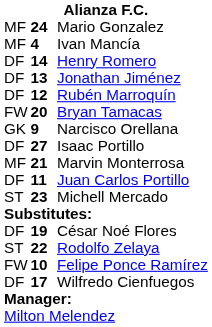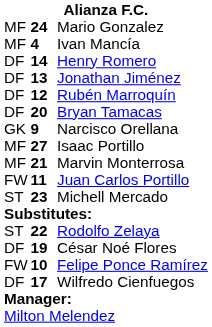 <table style="font-size: 90%" cellspacing="0" cellpadding="0">
 <tr>
 <td colspan="5" style="padding-top: 0.6em; text-align:center"><strong>Alianza F.C.</strong></td>
 </tr>
 <tr>
 <th width="25"></th>
 <th width="25"></th>
 </tr>
 <tr>
 <td>MF</td>
 <td><strong>24</strong></td>
 <td> Mario Gonzalez</td>
 </tr>
 <tr>
 <td>MF</td>
 <td><strong>4</strong></td>
 <td> Ivan Mancía</td>
 </tr>
 <tr>
 <td>DF</td>
 <td><strong>14</strong></td>
 <td> <a href='#'>Henry Romero</a></td>
 </tr>
 <tr>
 <td>DF</td>
 <td><strong>13</strong></td>
 <td> <a href='#'>Jonathan Jiménez</a></td>
 <td></td>
 </tr>
 <tr>
 <td>DF</td>
 <td><strong>12</strong></td>
 <td> <a href='#'>Rubén Marroquín</a></td>
 </tr>
 <tr>
-<td>FW</td>
+<td>DF</td>
 <td><strong>20</strong></td>
 <td> <a href='#'>Bryan Tamacas</a></td>
 <td></td>
 </tr>
 <tr>
 <td>GK</td>
 <td><strong>9</strong></td>
 <td> Narcisco Orellana</td>
 </tr>
 <tr>
-<td>DF</td>
+<td>MF</td>
 <td><strong>27</strong></td>
 <td> Isaac Portillo</td>
 </tr>
 <tr>
 <td>MF</td>
 <td><strong>21</strong></td>
 <td> Marvin Monterrosa</td>
 <td></td>
 </tr>
 <tr>
-<td>DF</td>
+<td>FW</td>
 <td><strong>11</strong></td>
 <td> <a href='#'>Juan Carlos Portillo</a></td>
 <td> </td>
 </tr>
 <tr>
 <td>ST</td>
 <td><strong>23</strong></td>
 <td> Michell Mercado</td>
 <td></td>
 </tr>
 <tr>
 <td colspan=5><strong>Substitutes:</strong></td>
 </tr>
 <tr>
+<td>ST</td>
+<td><strong>22</strong></td>
+<td> <a href='#'>Rodolfo Zelaya</a></td>
+<td></td>
+<td> </td>
+</tr>
+<tr>
 <td>DF</td>
 <td><strong>19</strong></td>
 <td> César Noé Flores</td>
 <td></td>
 <td></td>
-</tr>
-<tr>
-<td>ST</td>
-<td><strong>22</strong></td>
-<td> <a href='#'>Rodolfo Zelaya</a></td>
-<td></td>
-<td> </td>
 </tr>
 <tr>
 <td>FW</td>
 <td><strong>10</strong></td>
 <td> <a href='#'>Felipe Ponce Ramírez</a></td>
 <td></td>
 <td></td>
 </tr>
 <tr>
 <td>DF</td>
 <td><strong>17</strong></td>
 <td> Wilfredo Cienfuegos</td>
 <td></td>
 <td></td>
 </tr>
 <tr>
 <td colspan=5><strong>Manager:</strong></td>
 </tr>
 <tr>
 <td colspan=5> <a href='#'>Milton Melendez</a></td>
 </tr>
 </table>
